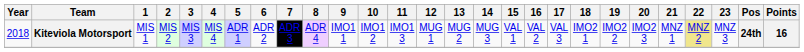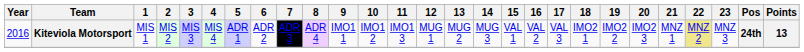 <table class="wikitable" style="text-align:center; font-size:85%">
 <tr>
 <th>Year</th>
 <th>Team</th>
 <th>1</th>
 <th>2</th>
 <th>3</th>
 <th>4</th>
 <th>5</th>
 <th>6</th>
 <th>7</th>
 <th>8</th>
 <th>9</th>
 <th>10</th>
 <th>11</th>
 <th>12</th>
 <th>13</th>
 <th>14</th>
 <th>15</th>
 <th>16</th>
 <th>17</th>
 <th>18</th>
 <th>19</th>
 <th>20</th>
 <th>21</th>
 <th>22</th>
 <th>23</th>
 <th>Pos</th>
 <th>Points</th>
 </tr>
 <tr>
-<td><a href='#'>2018</a></td>
+<td><a href='#'>2016</a></td>
 <th nowrap>Kiteviola Motorsport</th>
 <td><a href='#'>MIS<br>1</a></td>
 <td style="background:#dfffdf"><a href='#'>MIS<br>2</a><br></td>
 <td style="background:#cfcfff"><a href='#'>MIS<br>3</a><br></td>
 <td style="background:#dfffdf"><a href='#'>MIS<br>4</a><br></td>
 <td style="background:#cfcfff"><a href='#'>ADR<br>1</a><br></td>
 <td><a href='#'>ADR<br>2</a></td>
 <td bgcolor="#000000" style="color:#FFFFFF"><a href='#'>ADR<br>3</a><br></td>
 <td style="background:#efcfff"><a href='#'>ADR<br>4</a><br></td>
 <td><a href='#'>IMO1<br>1</a></td>
 <td><a href='#'>IMO1<br>2</a></td>
 <td><a href='#'>IMO1<br>3</a></td>
 <td><a href='#'>MUG<br>1</a></td>
 <td><a href='#'>MUG<br>2</a></td>
 <td><a href='#'>MUG<br>3</a></td>
 <td><a href='#'>VAL<br>1</a></td>
 <td><a href='#'>VAL<br>2</a></td>
 <td><a href='#'>VAL<br>3</a></td>
 <td><a href='#'>IMO2<br>1</a></td>
 <td><a href='#'>IMO2<br>2</a></td>
 <td><a href='#'>IMO2<br>3</a></td>
 <td><a href='#'>MNZ<br>1</a></td>
 <td style="background: khaki;"><a href='#'>MNZ<br>2</a></td>
 <td><a href='#'>MNZ<br>3</a></td>
 <th>24th</th>
-<th>16</th>
+<th>13</th>
 </tr>
 <tr>
 </tr>
 </table>
